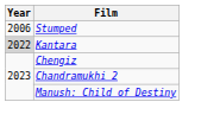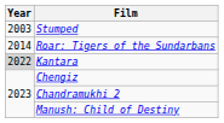 <table class="wikitable sortable">
 <tr>
 <th>Year</th>
 <th>Film</th>
 </tr>
 <tr>
-<td>2006</td>
+<td>2003</td>
 <td><em><a href='#'>Stumped</a></em></td>
+</tr>
+<tr>
+<td>2014</td>
+<td><em><a href='#'>Roar: Tigers of the Sundarbans</a></em></td>
 </tr>
 <tr>
 <td style="background: lightgrey;">2022</td>
 <td><em><a href='#'>Kantara</a></em></td>
 </tr>
 <tr>
 <td rowspan="3">2023</td>
 <td><em><a href='#'>Chengiz</a></em></td>
 </tr>
 <tr>
 <td><em><a href='#'>Chandramukhi 2</a></em></td>
 </tr>
 <tr>
 <td><em><a href='#'>Manush: Child of Destiny</a></em></td>
 </tr>
 </table>
